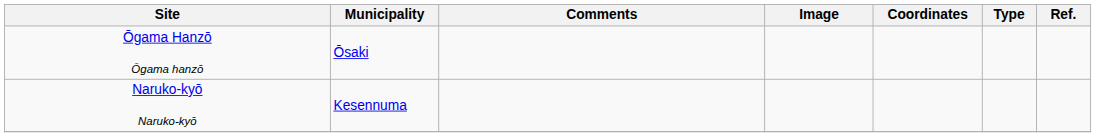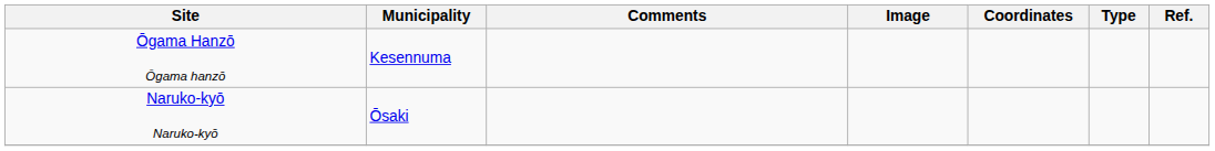 <table class="wikitable sortable"  style="width:100%;">
 <tr>
 <th width="30%" align="left">Site</th>
 <th width="10%" align="left">Municipality</th>
 <th width="30%" align="left" class="unsortable">Comments</th>
 <th width="10%" align="left"  class="unsortable">Image</th>
 <th width="10%" align="left" class="unsortable">Coordinates</th>
 <th width="5%" align="left">Type</th>
 <th width="5%" align="left"  class="unsortable">Ref.</th>
 </tr>
 <tr>
 <td align="center"><a href='#'>Ōgama Hanzō</a><br><br><small><em>Ōgama hanzō</em></small></td>
-<td><a href='#'>Ōsaki</a></td>
+<td><a href='#'>Kesennuma</a></td>
 <td></td>
 <td></td>
 <td></td>
 <td></td>
 <td></td>
 </tr>
 <tr>
 <td align="center"><a href='#'>Naruko-kyō</a><br><br><small><em>Naruko-kyō</em></small></td>
-<td><a href='#'>Kesennuma</a></td>
+<td><a href='#'>Ōsaki</a></td>
 <td></td>
 <td></td>
 <td></td>
 <td></td>
 <td></td>
 </tr>
 <tr>
 </tr>
 </table>
